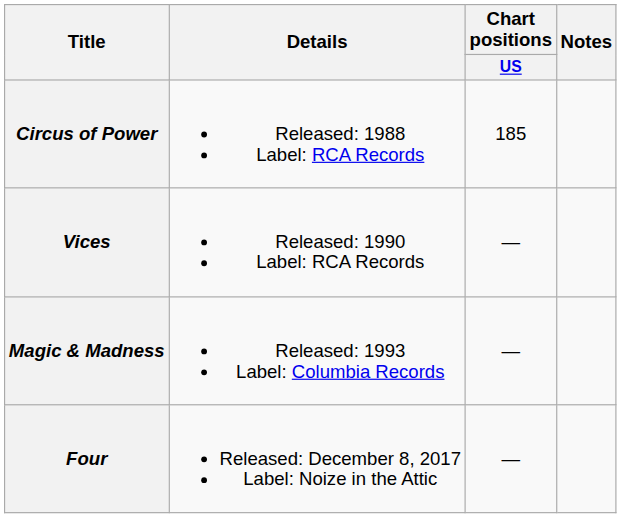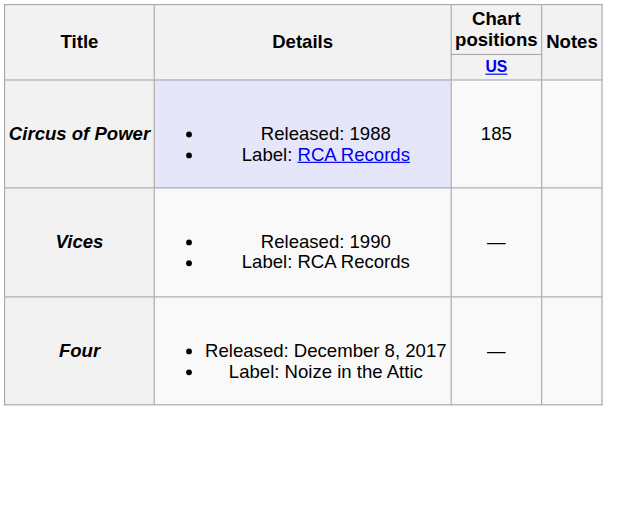 <table class="wikitable plainrowheaders" style="text-align:center;">
 <tr>
 <th scope="col" rowspan="2">Title</th>
 <th scope="col" rowspan="2">Details</th>
 <th scope="col" colspan="1">Chart positions</th>
 <th scope="col" rowspan="2">Notes</th>
 </tr>
 <tr>
 <th scope="col" style="width:3em;font-size:85%;"><a href='#'>US</a></th>
 </tr>
 <tr>
 <th scope="row"><em>Circus of Power</em></th>
-<td><br><ul><li>Released: 1988</li><li>Label: <a href='#'>RCA Records</a></li></ul></td>
+<td style="background: lavender;"><br><ul><li>Released: 1988</li><li>Label: <a href='#'>RCA Records</a></li></ul></td>
 <td>185</td>
 <td><br></td>
 </tr>
 <tr>
 <th scope="row"><em>Vices</em></th>
 <td><br><ul><li>Released: 1990</li><li>Label: RCA Records</li></ul></td>
 <td>—</td>
 <td><br></td>
 </tr>
 <tr>
-<th scope="row"><em>Magic & Madness </em></th>
-<td><br><ul><li>Released: 1993</li><li>Label: <a href='#'>Columbia Records</a></li></ul></td>
-<td>—</td>
-<td><br></td>
-</tr>
-<tr>
 <th scope="row"><em>Four </em></th>
 <td><br><ul><li>Released: December 8, 2017</li><li>Label: Noize in the Attic</li></ul></td>
 <td>—</td>
 <td><br></td>
 </tr>
 </table>
